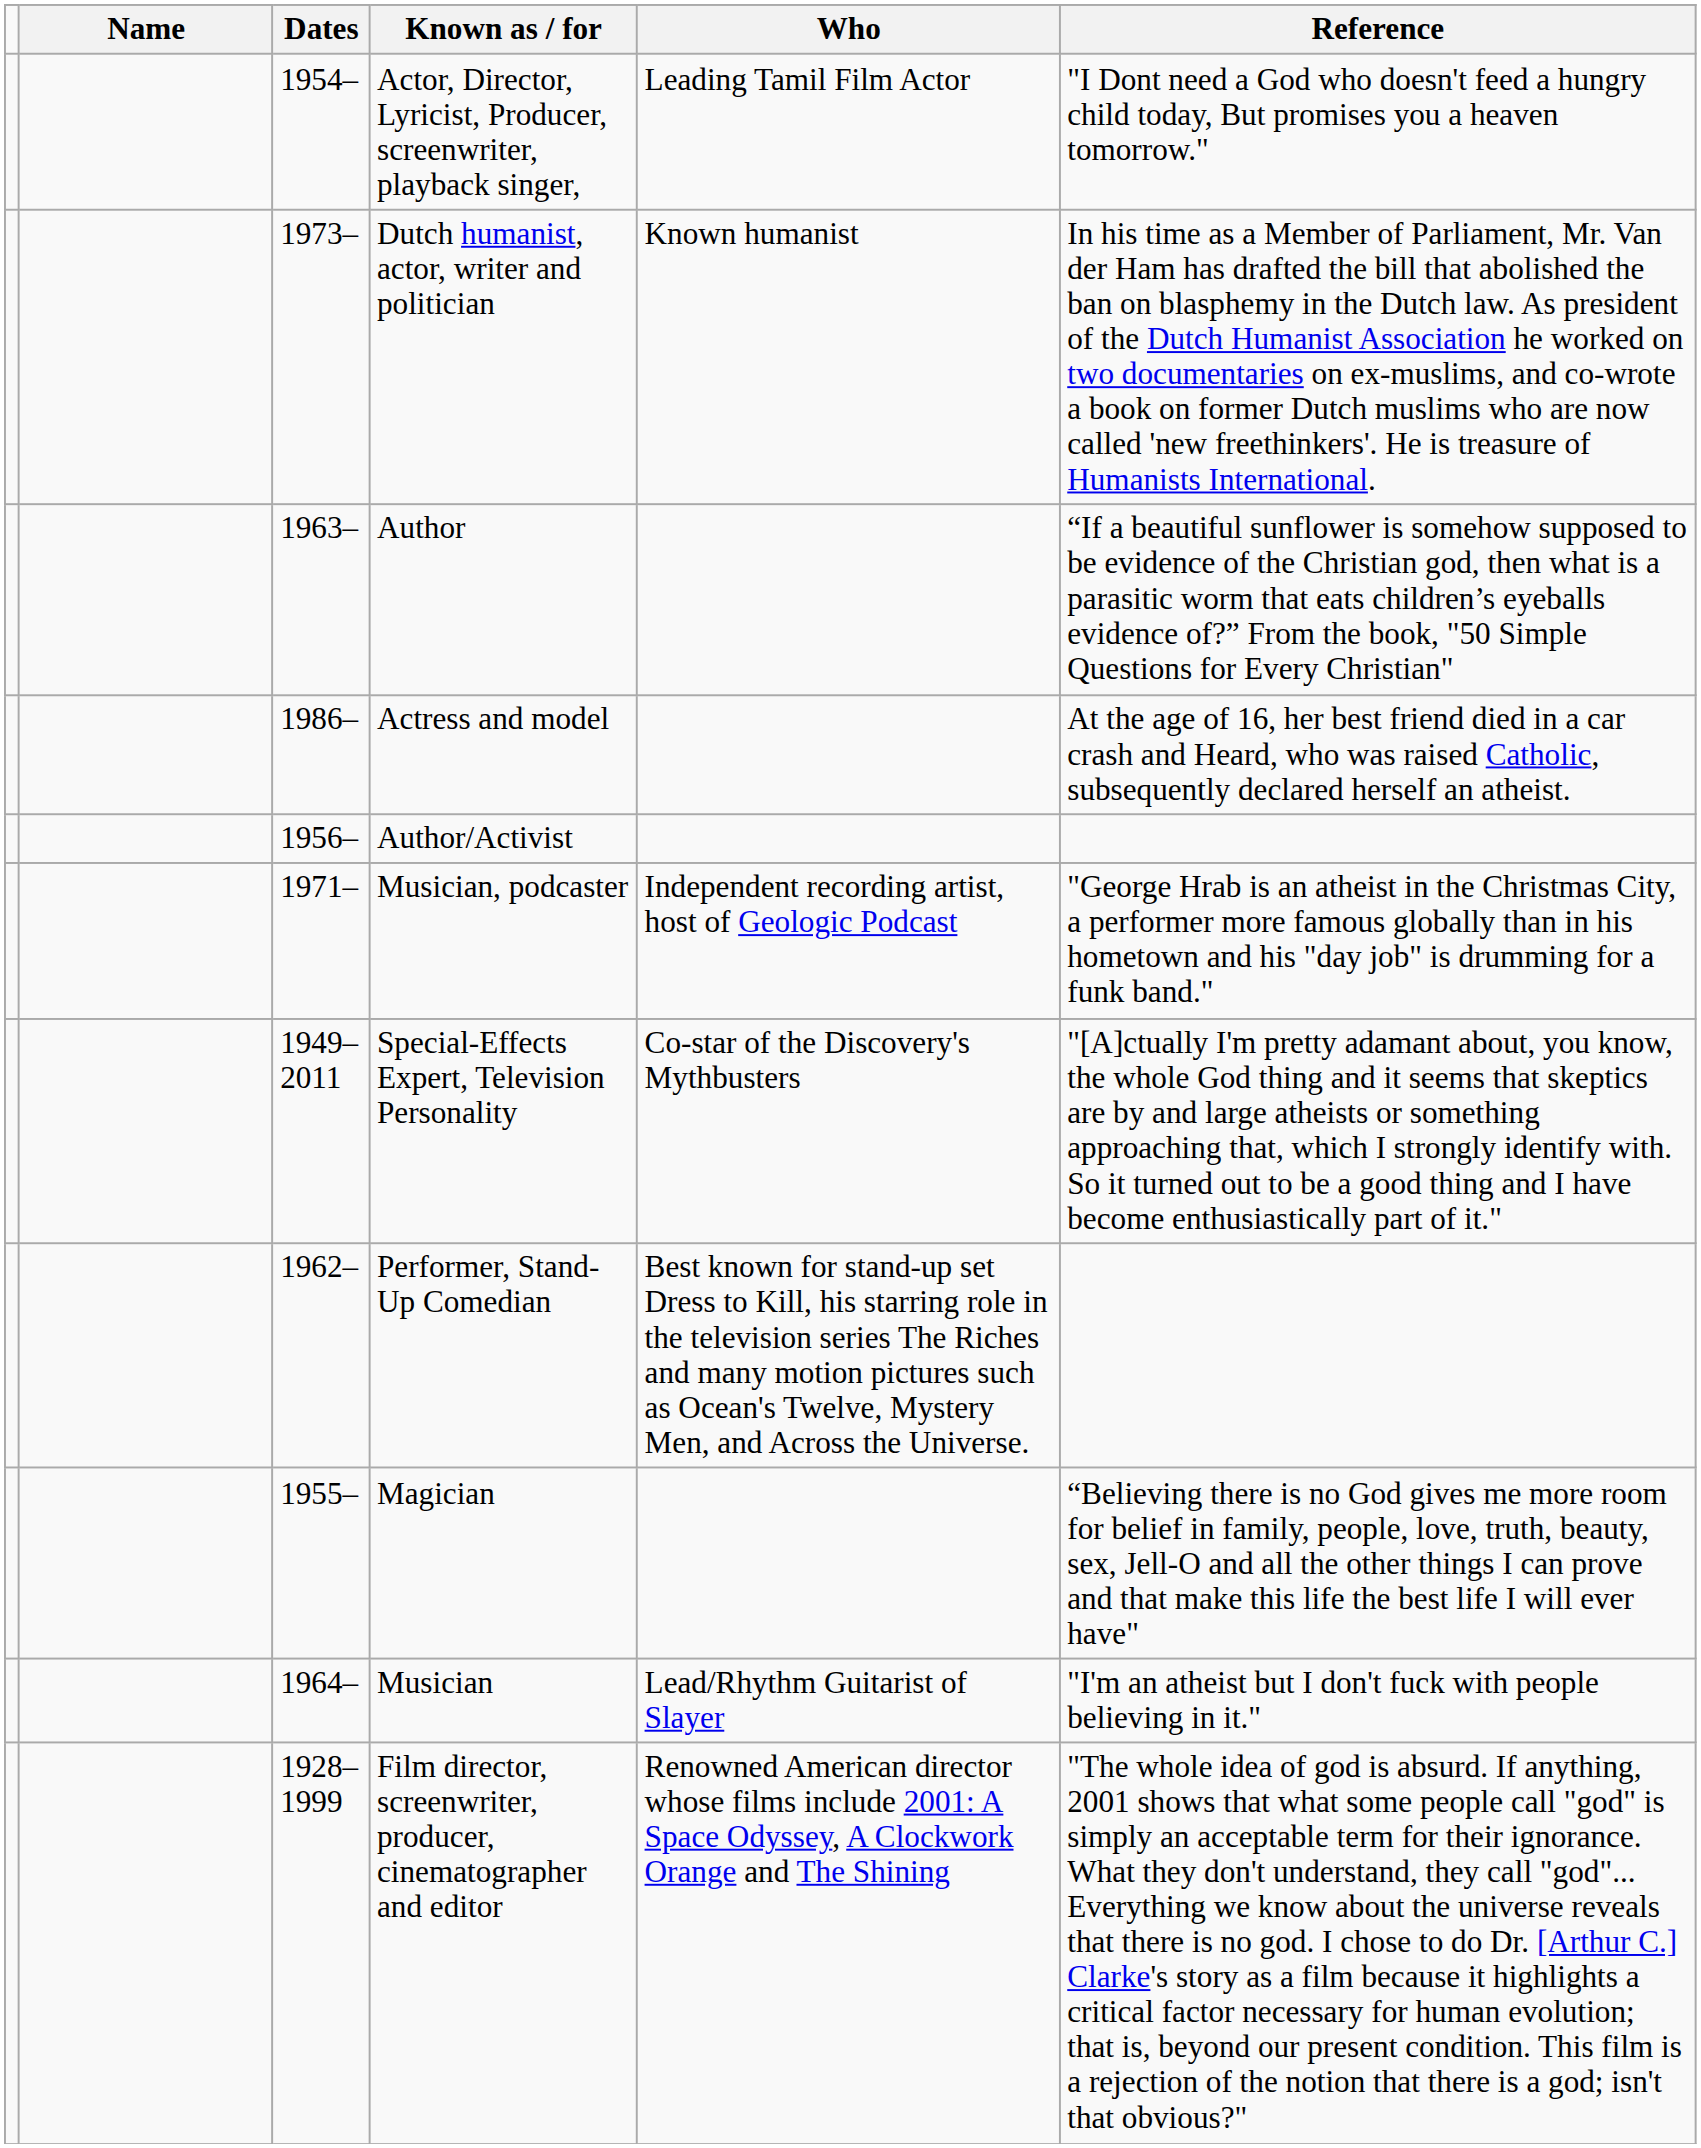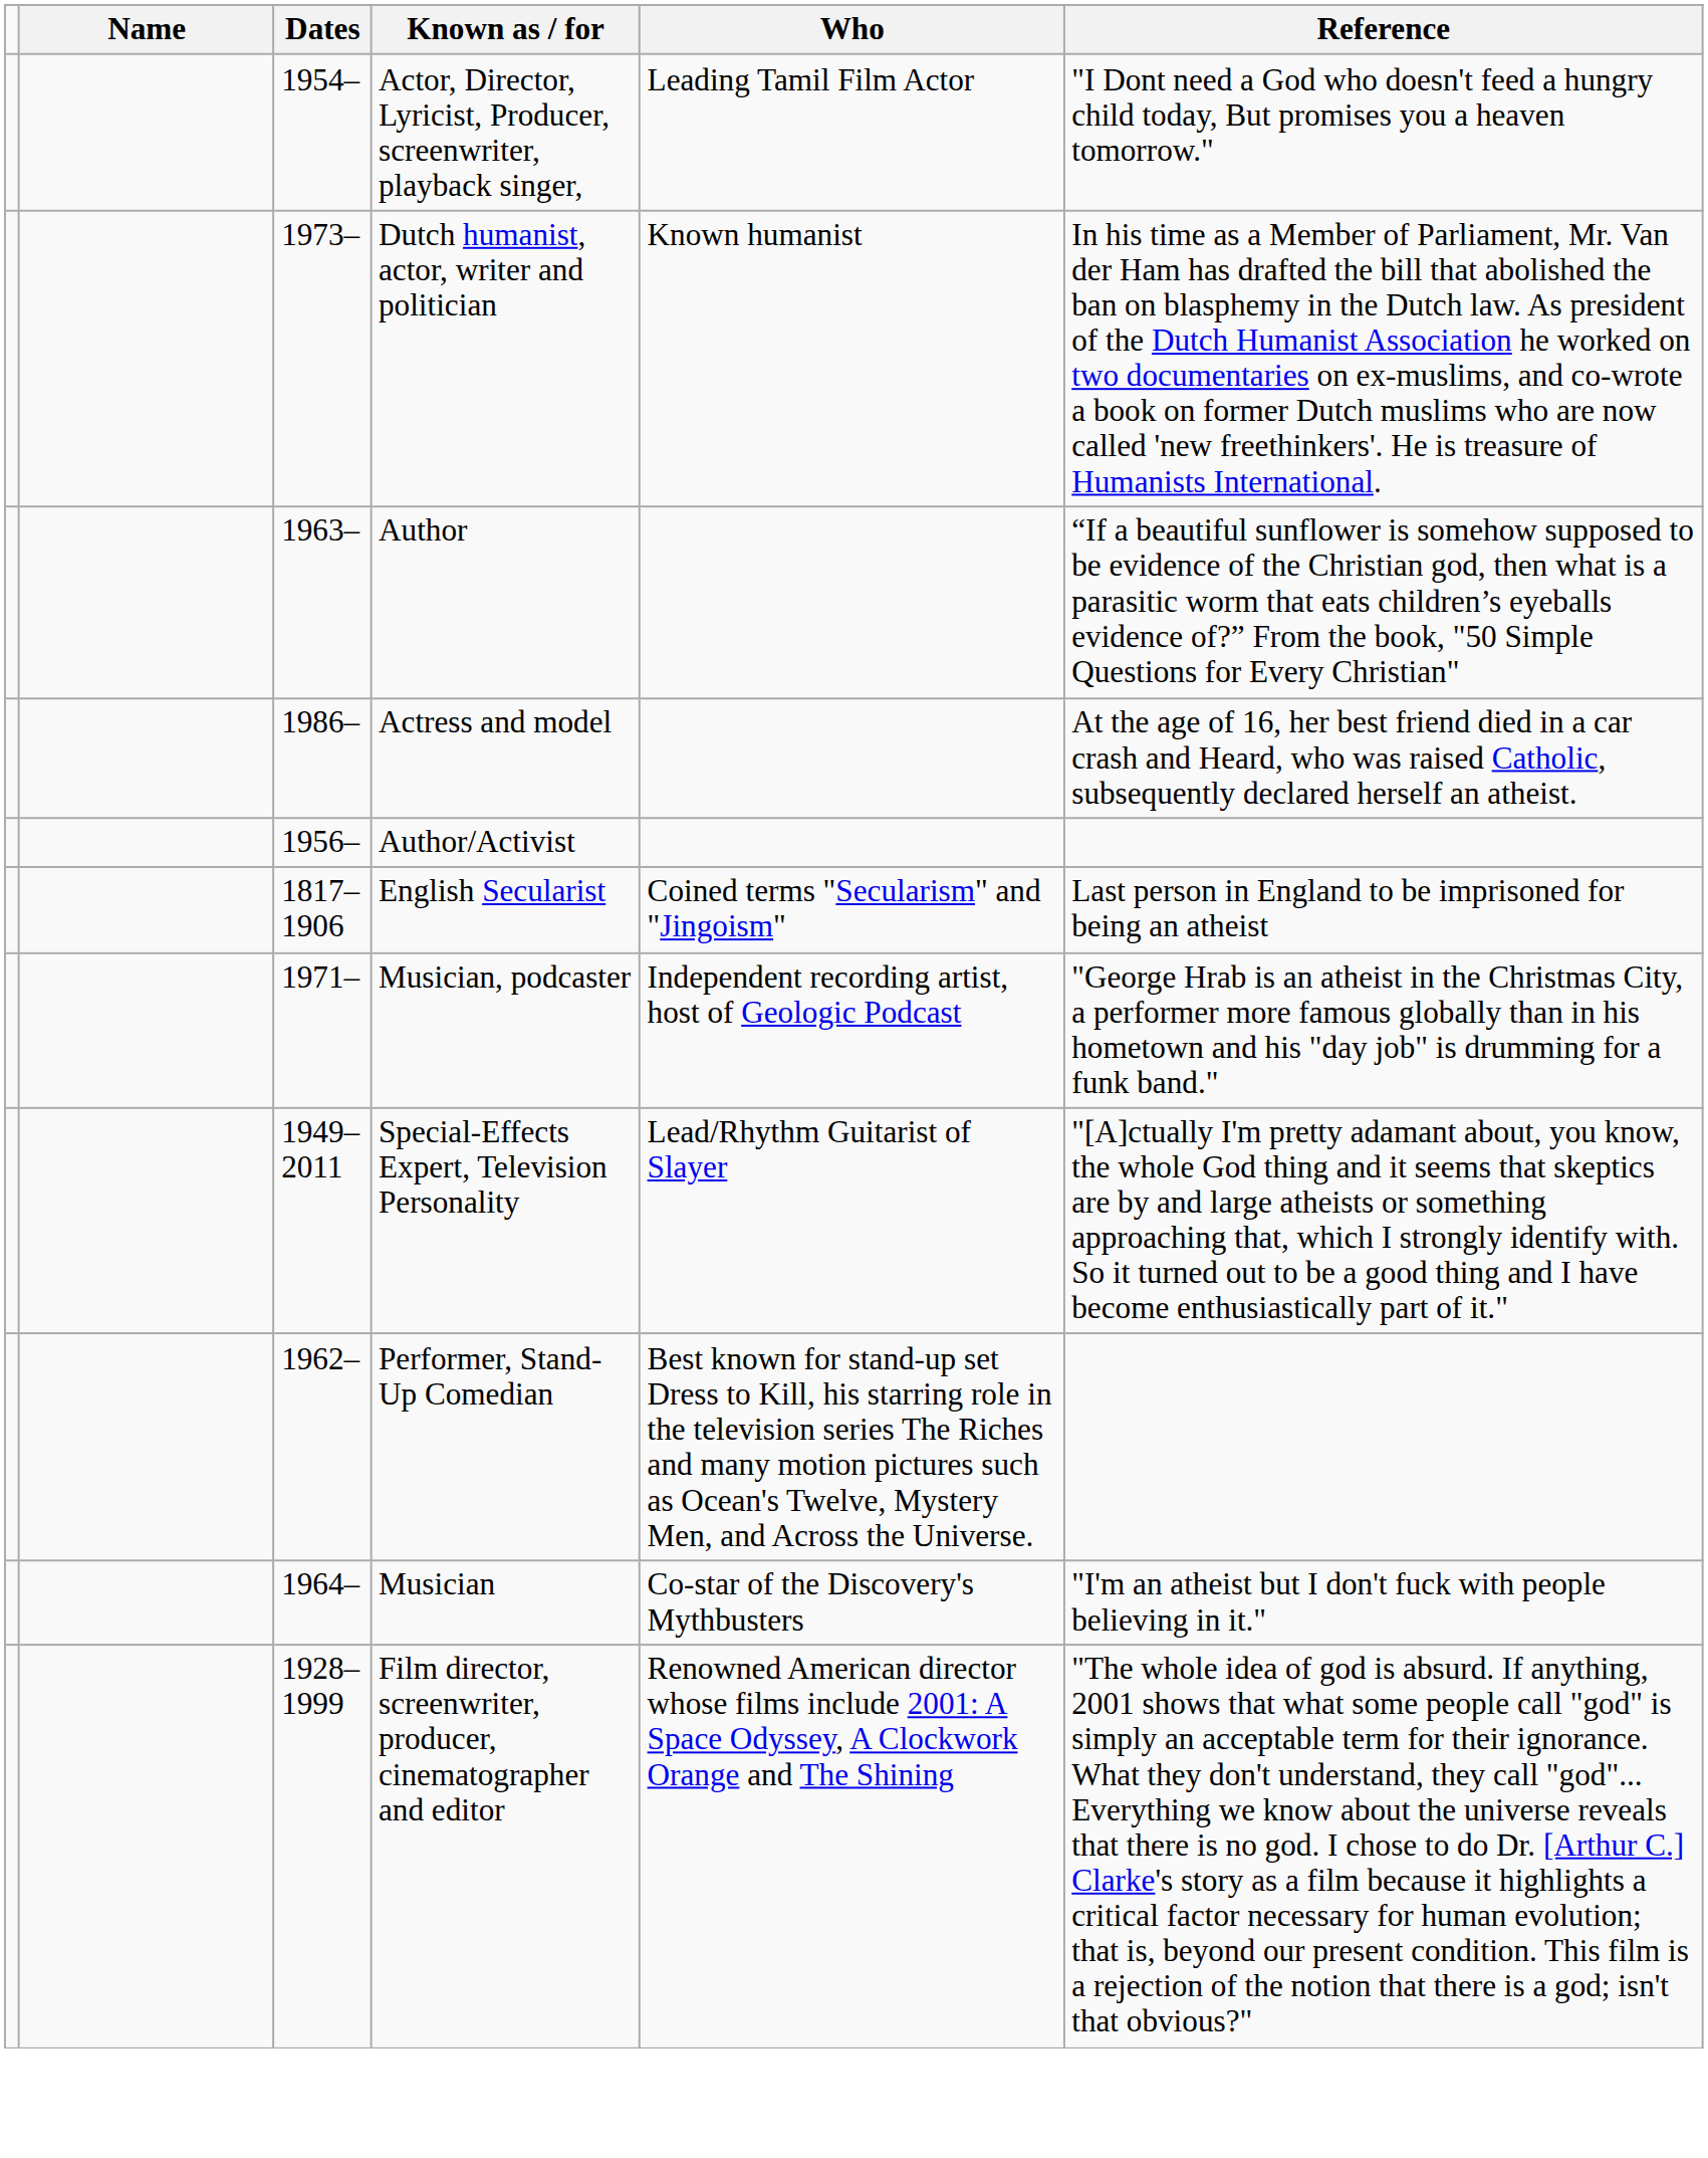 <table class="wikitable sortable">
 <tr valign="top" align="left">
 <td></td>
 <th width="15%">Name</th>
 <th class="unsortable"!width="20%">Dates</th>
 <th>Known as / for</th>
 <th width="25%">Who</th>
 <th class="unsortable">Reference</th>
 </tr>
 <tr valign="top">
 <td></td>
 <td></td>
 <td>1954–</td>
 <td>Actor, Director, Lyricist, Producer, screenwriter, playback singer,</td>
 <td>Leading Tamil Film Actor</td>
 <td>"I Dont need a God who doesn't feed a hungry child today, But promises you a heaven tomorrow."</td>
 </tr>
 <tr valign="top">
 <td></td>
 <td></td>
 <td>1973–</td>
 <td>Dutch <a href='#'>humanist</a>, actor, writer and politician</td>
 <td>Known humanist</td>
 <td>In his time as a Member of Parliament, Mr. Van der Ham has drafted the bill that abolished the ban on blasphemy in the Dutch law. As president of the <a href='#'>Dutch Humanist Association</a> he worked on <a href='#'>two documentaries</a> on ex-muslims, and co-wrote a book on former Dutch muslims who are now called 'new freethinkers'. He is treasure of <a href='#'>Humanists International</a>.</td>
 </tr>
 <tr valign="top">
 <td></td>
 <td></td>
 <td>1963–</td>
 <td>Author</td>
 <td></td>
 <td>“If a beautiful sunflower is somehow supposed to be evidence of the Christian god, then what is a parasitic worm that eats children’s eyeballs evidence of?” From the book, "50 Simple Questions for Every Christian"</td>
 </tr>
 <tr valign="top">
 <td></td>
 <td></td>
 <td>1986–</td>
 <td>Actress and model</td>
 <td></td>
 <td>At the age of 16, her best friend died in a car crash and Heard, who was raised <a href='#'>Catholic</a>, subsequently declared herself an atheist.</td>
 </tr>
 <tr valign="top">
 <td></td>
 <td></td>
 <td>1956–</td>
 <td>Author/Activist</td>
 <td></td>
 <td></td>
 </tr>
 <tr valign="top">
 <td></td>
 <td></td>
+<td>1817–1906</td>
+<td>English <a href='#'>Secularist</a></td>
+<td>Coined terms "<a href='#'>Secularism</a>" and "<a href='#'>Jingoism</a>"</td>
+<td>Last person in England to be imprisoned for being an atheist </td>
+</tr>
+<tr valign="top">
+<td></td>
+<td></td>
 <td>1971–</td>
 <td>Musician, podcaster</td>
 <td>Independent recording artist, host of <a href='#'>Geologic Podcast</a></td>
 <td>"George Hrab is an atheist in the Christmas City, a performer more famous globally than in his hometown and his "day job" is drumming for a funk band."</td>
 </tr>
 <tr valign="top">
 <td></td>
 <td></td>
 <td>1949–2011</td>
 <td>Special-Effects Expert, Television Personality</td>
-<td>Co-star of the Discovery's Mythbusters</td>
+<td>Lead/Rhythm Guitarist of <a href='#'>Slayer</a></td>
 <td>"[A]ctually I'm pretty adamant about, you know, the whole God thing and it seems that skeptics are by and large atheists or something approaching that, which I strongly identify with. So it turned out to be a good thing and I have become enthusiastically part of it."</td>
 </tr>
 <tr valign="top">
 <td></td>
 <td></td>
 <td>1962–</td>
 <td>Performer, Stand-Up Comedian</td>
 <td>Best known for stand-up set Dress to Kill, his starring role in the television series The Riches and  many motion pictures such as Ocean's Twelve, Mystery Men, and Across the Universe.</td>
 <td></td>
 </tr>
 <tr valign="top">
 <td></td>
 <td></td>
-<td>1955–</td>
-<td>Magician</td>
-<td></td>
-<td>“Believing there is no God gives me more room for belief in family, people, love, truth, beauty, sex, Jell-O and all the other things I can prove and that make this life the best life I will ever have"</td>
-</tr>
-<tr valign="top">
-<td></td>
-<td></td>
 <td>1964–</td>
 <td>Musician</td>
-<td>Lead/Rhythm Guitarist of <a href='#'>Slayer</a></td>
+<td>Co-star of the Discovery's Mythbusters</td>
 <td>"I'm an atheist but I don't fuck with people believing in it."</td>
 </tr>
 <tr valign="top">
 <td></td>
 <td></td>
 <td>1928–1999</td>
 <td>Film director, screenwriter, producer, cinematographer and editor</td>
 <td>Renowned American director whose films include <a href='#'>2001: A Space Odyssey</a>, <a href='#'>A Clockwork Orange</a> and <a href='#'>The Shining</a></td>
 <td>"The whole idea of god is absurd. If anything, 2001 shows that what some people call "god" is simply an acceptable term for their ignorance. What they don't understand, they call "god"... Everything we know about the universe reveals that there is no god. I chose to do Dr. <a href='#'>[Arthur C.] Clarke</a>'s story as a film because it highlights a critical factor necessary for human evolution; that is, beyond our present condition. This film is a rejection of the notion that there is a god; isn't that obvious?"</td>
 </tr>
 </table>
